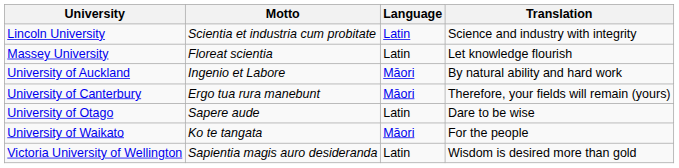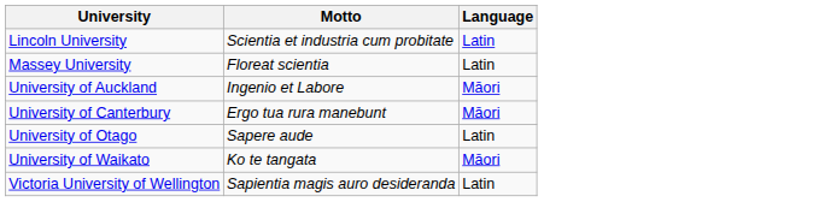 <table class="wikitable sortable plainrowheaders">
 <tr>
 <th>University</th>
 <th>Motto</th>
 <th>Language</th>
-<th>Translation</th>
 </tr>
 <tr>
 <td><a href='#'>Lincoln University</a></td>
 <td><em>Scientia et industria cum probitate</em></td>
 <td><a href='#'>Latin</a></td>
-<td>Science and industry with integrity</td>
 </tr>
 <tr>
 <td><a href='#'>Massey University</a></td>
 <td><em>Floreat scientia</em></td>
 <td>Latin</td>
-<td>Let knowledge flourish</td>
 </tr>
 <tr>
 <td><a href='#'>University of Auckland</a></td>
 <td><em>Ingenio et Labore</em></td>
 <td><a href='#'>Māori</a></td>
-<td>By natural ability and hard work</td>
 </tr>
 <tr>
 <td><a href='#'>University of Canterbury</a></td>
 <td><em>Ergo tua rura manebunt</em></td>
 <td><a href='#'>Māori</a></td>
-<td>Therefore, your fields will remain (yours)</td>
 </tr>
 <tr>
 <td><a href='#'>University of Otago</a></td>
 <td><em>Sapere aude</em></td>
 <td>Latin</td>
-<td>Dare to be wise</td>
 </tr>
 <tr>
 <td><a href='#'>University of Waikato</a></td>
 <td><em>Ko te tangata</em></td>
 <td><a href='#'>Māori</a></td>
-<td>For the people</td>
 </tr>
 <tr>
 <td><a href='#'>Victoria University of Wellington</a></td>
 <td><em>Sapientia magis auro desideranda</em></td>
 <td>Latin</td>
-<td>Wisdom is desired more than gold</td>
 </tr>
 </table>
